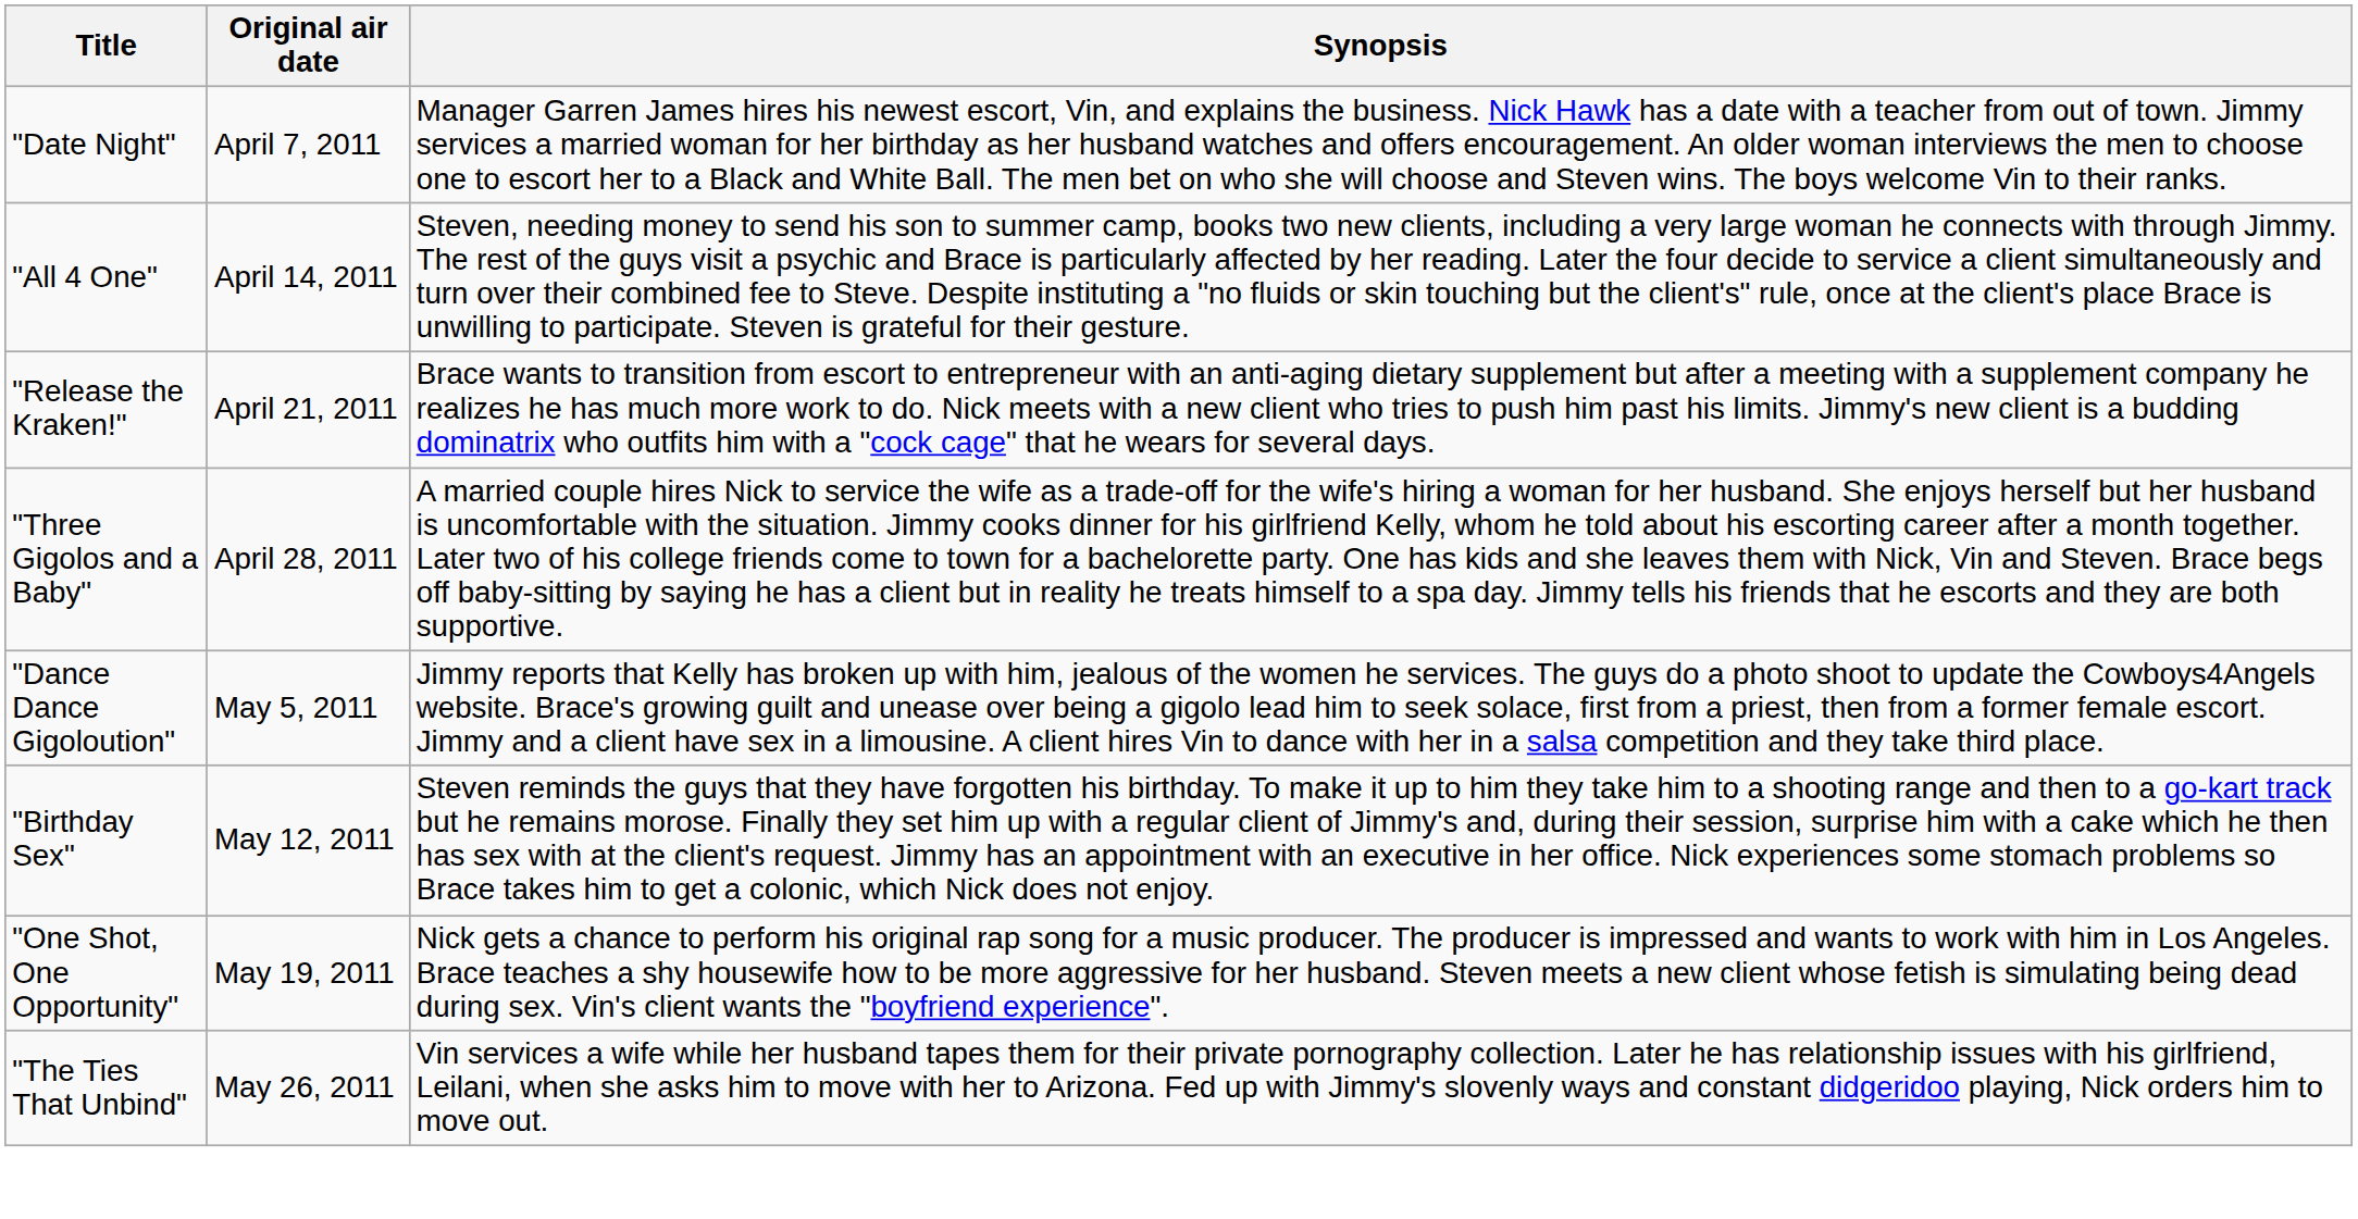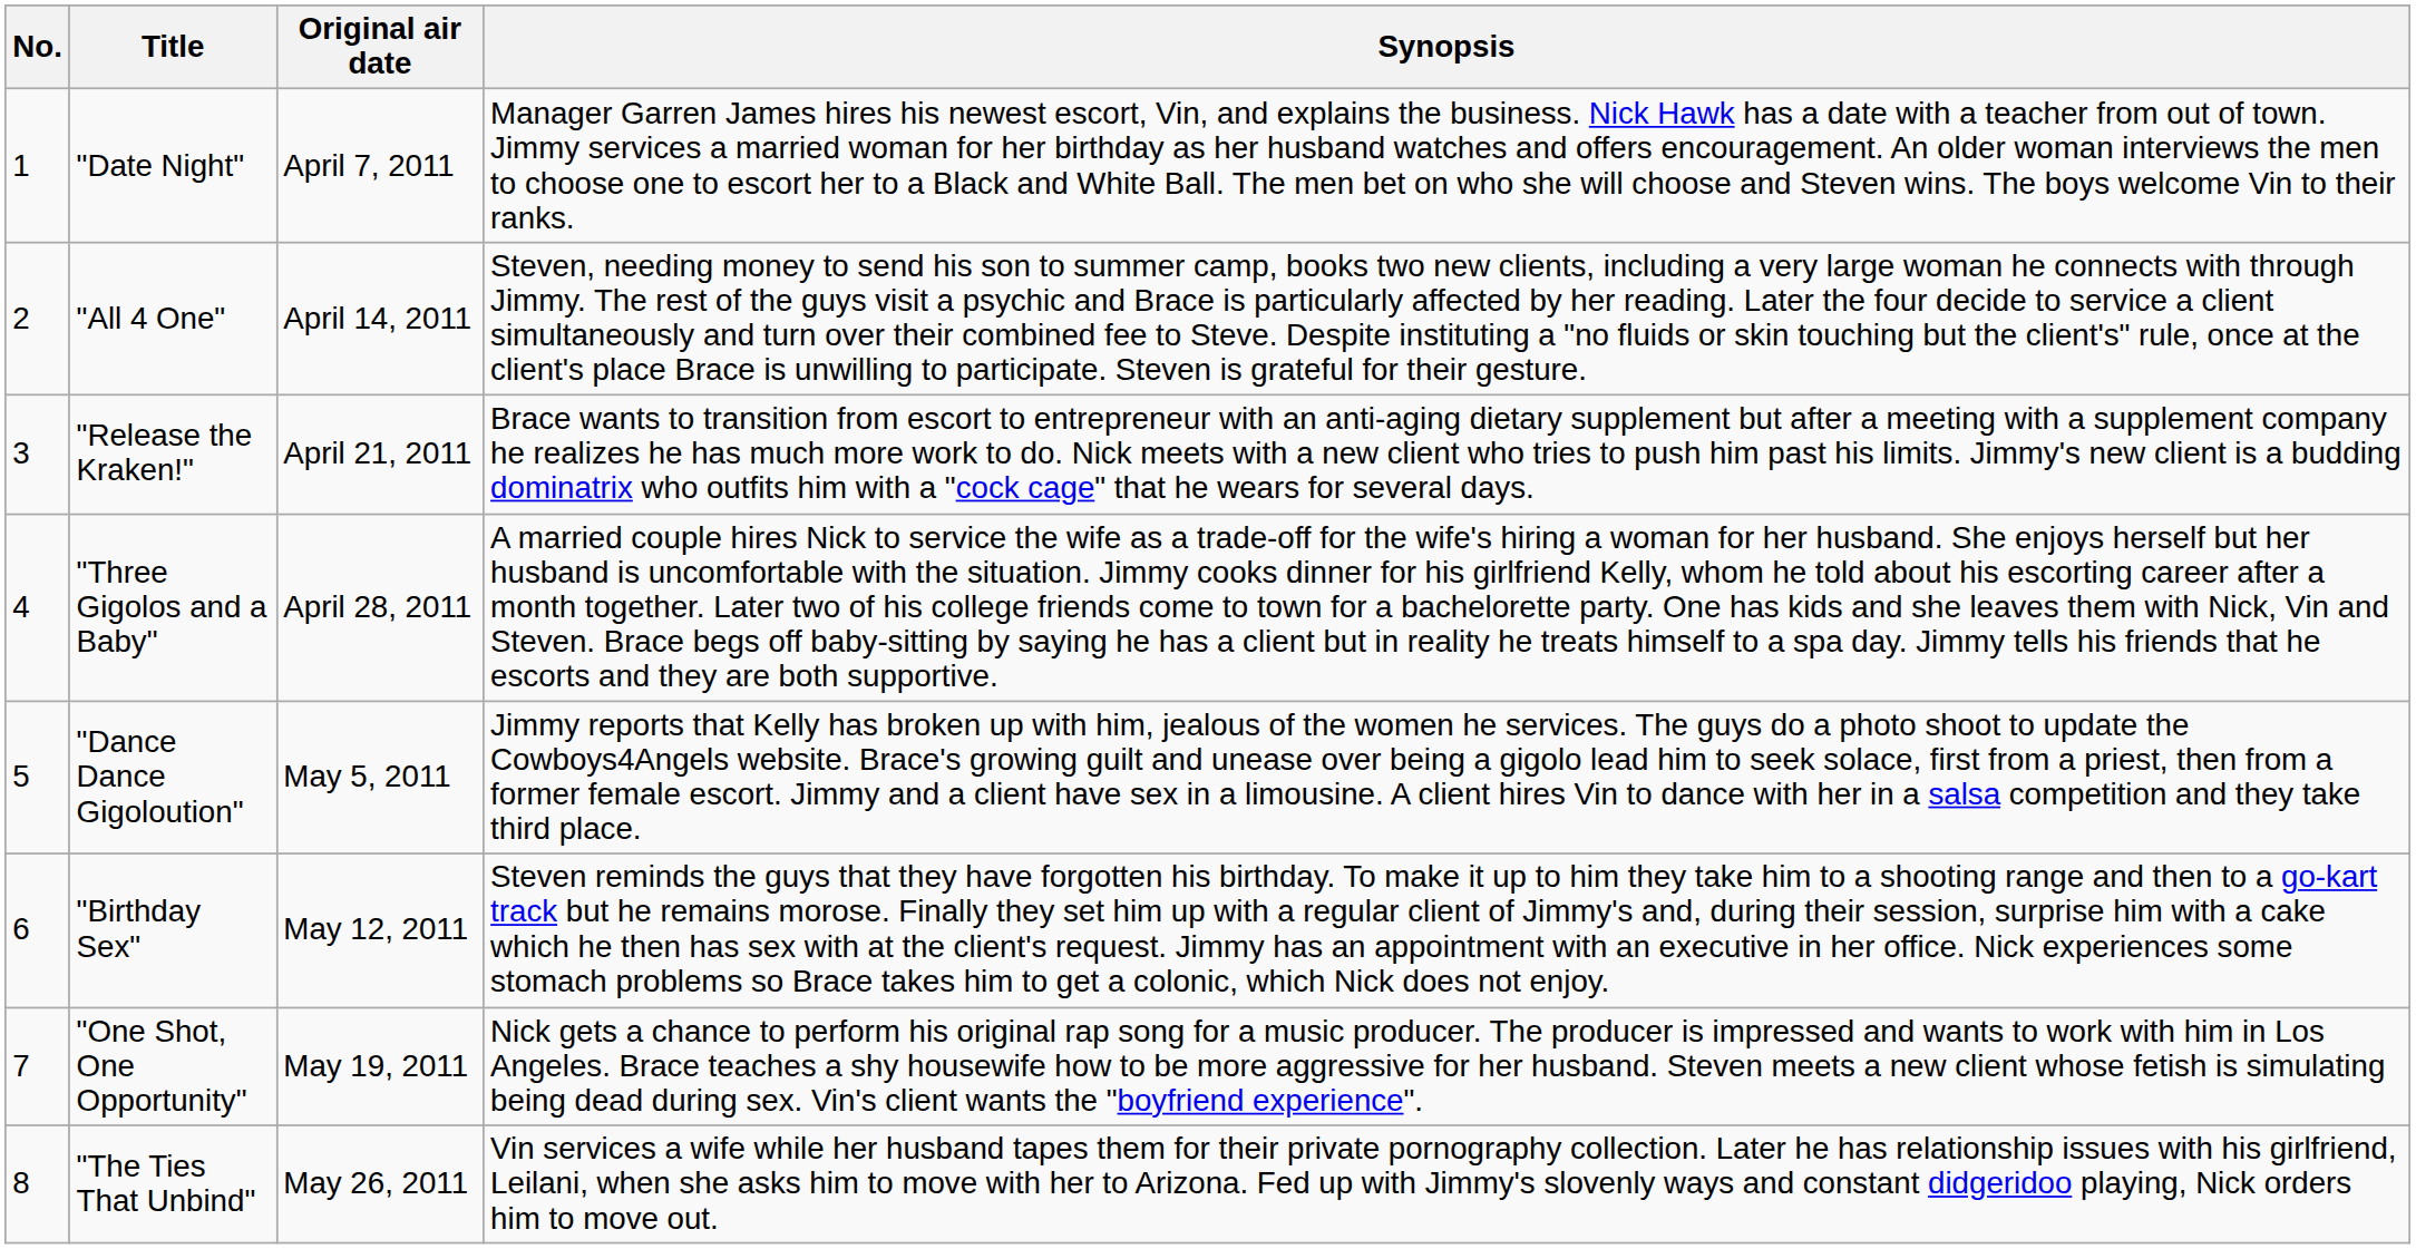 <table class="wikitable">
 <tr>
+<th>No.</th>
 <th width=100>Title</th>
 <th width=100>Original air date</th>
 <th>Synopsis</th>
 </tr>
 <tr>
+<td>1</td>
 <td>"Date Night"</td>
 <td>April 7, 2011</td>
 <td>Manager Garren James hires his newest escort, Vin, and explains the business. <a href='#'>Nick Hawk</a> has a date with a teacher from out of town. Jimmy services a married woman for her birthday as her husband watches and offers encouragement. An older woman interviews the men to choose one to escort her to a Black and White Ball. The men bet on who she will choose and Steven wins. The boys welcome Vin to their ranks.</td>
 </tr>
 <tr>
+<td>2</td>
 <td>"All 4 One"</td>
 <td>April 14, 2011</td>
 <td>Steven, needing money to send his son to summer camp, books two new clients, including a very large woman he connects with through Jimmy. The rest of the guys visit a psychic and Brace is particularly affected by her reading. Later the four decide to service a client simultaneously and turn over their combined fee to Steve. Despite instituting a "no fluids or skin touching but the client's" rule, once at the client's place Brace is unwilling to participate. Steven is grateful for their gesture.</td>
 </tr>
 <tr>
+<td>3</td>
 <td>"Release the Kraken!"</td>
 <td>April 21, 2011</td>
 <td>Brace wants to transition from escort to entrepreneur with an anti-aging dietary supplement but after a meeting with a supplement company he realizes he has much more work to do. Nick meets with a new client who tries to push him past his limits. Jimmy's new client is a budding <a href='#'>dominatrix</a> who outfits him with a "<a href='#'>cock cage</a>" that he wears for several days.</td>
 </tr>
 <tr>
+<td>4</td>
 <td>"Three Gigolos and a Baby"</td>
 <td>April 28, 2011</td>
 <td>A married couple hires Nick to service the wife as a trade-off for the wife's hiring a woman for her husband. She enjoys herself but her husband is uncomfortable with the situation. Jimmy cooks dinner for his girlfriend Kelly, whom he told about his escorting career after a month together. Later two of his college friends come to town for a bachelorette party. One has kids and she leaves them with Nick, Vin and Steven. Brace begs off baby-sitting by saying he has a client but in reality he treats himself to a spa day. Jimmy tells his friends that he escorts and they are both supportive.</td>
 </tr>
 <tr>
+<td>5</td>
 <td>"Dance Dance Gigoloution"</td>
 <td>May 5, 2011</td>
 <td>Jimmy reports that Kelly has broken up with him, jealous of the women he services. The guys do a photo shoot to update the Cowboys4Angels website. Brace's growing guilt and unease over being a gigolo lead him to seek solace, first from a priest, then from a former female escort. Jimmy and a client have sex in a limousine. A client hires Vin to dance with her in a <a href='#'>salsa</a> competition and they take third place.</td>
 </tr>
 <tr>
+<td>6</td>
 <td>"Birthday Sex"</td>
 <td>May 12, 2011</td>
 <td>Steven reminds the guys that they have forgotten his birthday. To make it up to him they take him to a shooting range and then to a <a href='#'>go-kart track</a> but he remains morose. Finally they set him up with a regular client of Jimmy's and, during their session, surprise him with a cake which he then has sex with at the client's request. Jimmy has an appointment with an executive in her office. Nick experiences some stomach problems so Brace takes him to get a colonic, which Nick does not enjoy.</td>
 </tr>
 <tr>
+<td>7</td>
 <td>"One Shot, One Opportunity"</td>
 <td>May 19, 2011</td>
 <td>Nick gets a chance to perform his original rap song for a music producer. The producer is impressed and wants to work with him in Los Angeles. Brace teaches a shy housewife how to be more aggressive for her husband. Steven meets a new client whose fetish is simulating being dead during sex. Vin's client wants the "<a href='#'>boyfriend experience</a>".</td>
 </tr>
 <tr>
+<td>8</td>
 <td>"The Ties That Unbind"</td>
 <td>May 26, 2011</td>
 <td>Vin services a wife while her husband tapes them for their private pornography collection. Later he has relationship issues with his girlfriend, Leilani, when she asks him to move with her to Arizona. Fed up with Jimmy's slovenly ways and constant <a href='#'>didgeridoo</a> playing, Nick orders him to move out.</td>
 </tr>
 </table>
